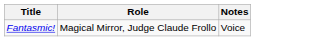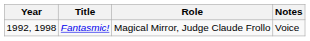 <table class="wikitable sortable">
 <tr>
+<th>Year</th>
 <th>Title</th>
 <th>Role</th>
 <th>Notes</th>
 </tr>
 <tr>
+<td>1992, 1998</td>
 <td><em><a href='#'>Fantasmic!</a></em></td>
 <td>Magical Mirror, Judge Claude Frollo</td>
 <td>Voice</td>
 </tr>
 </table>
